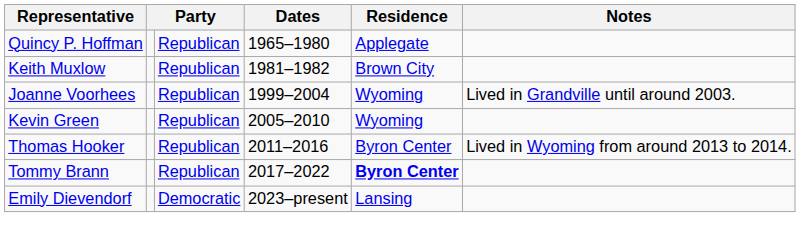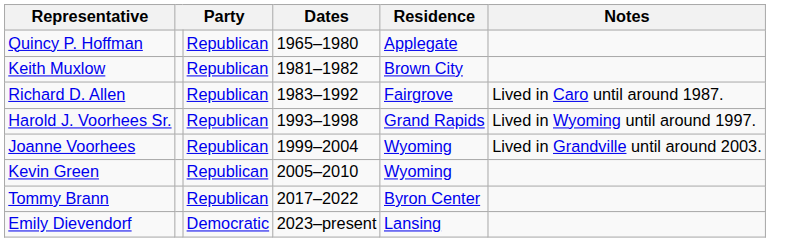 <table class=wikitable>
 <tr valign=bottom>
 <th>Representative</th>
 <th colspan="2">Party</th>
 <th>Dates</th>
 <th>Residence</th>
 <th>Notes</th>
 </tr>
 <tr>
 <td><a href='#'>Quincy P. Hoffman</a></td>
 <td bgcolor=></td>
 <td><a href='#'>Republican</a></td>
 <td>1965–1980</td>
 <td><a href='#'>Applegate</a></td>
 <td></td>
 </tr>
 <tr>
 <td><a href='#'>Keith Muxlow</a></td>
 <td bgcolor=></td>
 <td><a href='#'>Republican</a></td>
 <td>1981–1982</td>
 <td><a href='#'>Brown City</a></td>
 <td></td>
 </tr>
 <tr>
+<td><a href='#'>Richard D. Allen</a></td>
+<td bgcolor=></td>
+<td><a href='#'>Republican</a></td>
+<td>1983–1992</td>
+<td><a href='#'>Fairgrove</a></td>
+<td>Lived in <a href='#'>Caro</a> until around 1987.</td>
+</tr>
+<tr>
+<td><a href='#'>Harold J. Voorhees Sr.</a></td>
+<td bgcolor=></td>
+<td><a href='#'>Republican</a></td>
+<td>1993–1998</td>
+<td><a href='#'>Grand Rapids</a></td>
+<td>Lived in <a href='#'>Wyoming</a> until around 1997.</td>
+</tr>
+<tr>
 <td><a href='#'>Joanne Voorhees</a></td>
 <td bgcolor=></td>
 <td><a href='#'>Republican</a></td>
 <td>1999–2004</td>
 <td><a href='#'>Wyoming</a></td>
 <td>Lived in <a href='#'>Grandville</a> until around 2003.</td>
 </tr>
 <tr>
 <td><a href='#'>Kevin Green</a></td>
 <td bgcolor=></td>
 <td><a href='#'>Republican</a></td>
 <td>2005–2010</td>
 <td><a href='#'>Wyoming</a></td>
 <td></td>
 </tr>
 <tr>
-<td><a href='#'>Thomas Hooker</a></td>
-<td bgcolor=></td>
-<td><a href='#'>Republican</a></td>
-<td>2011–2016</td>
-<td><a href='#'>Byron Center</a></td>
-<td>Lived in <a href='#'>Wyoming</a> from around 2013 to 2014.</td>
-</tr>
-<tr>
 <td><a href='#'>Tommy Brann</a></td>
 <td bgcolor=></td>
 <td><a href='#'>Republican</a></td>
 <td>2017–2022</td>
-<td><strong><a href='#'>Byron Center</a></strong></td>
+<td><a href='#'>Byron Center</a></td>
 <td></td>
 </tr>
 <tr>
 <td><a href='#'>Emily Dievendorf</a></td>
 <td bgcolor=></td>
 <td><a href='#'>Democratic</a></td>
 <td>2023–present</td>
 <td><a href='#'>Lansing</a></td>
 <td></td>
 </tr>
 </table>
